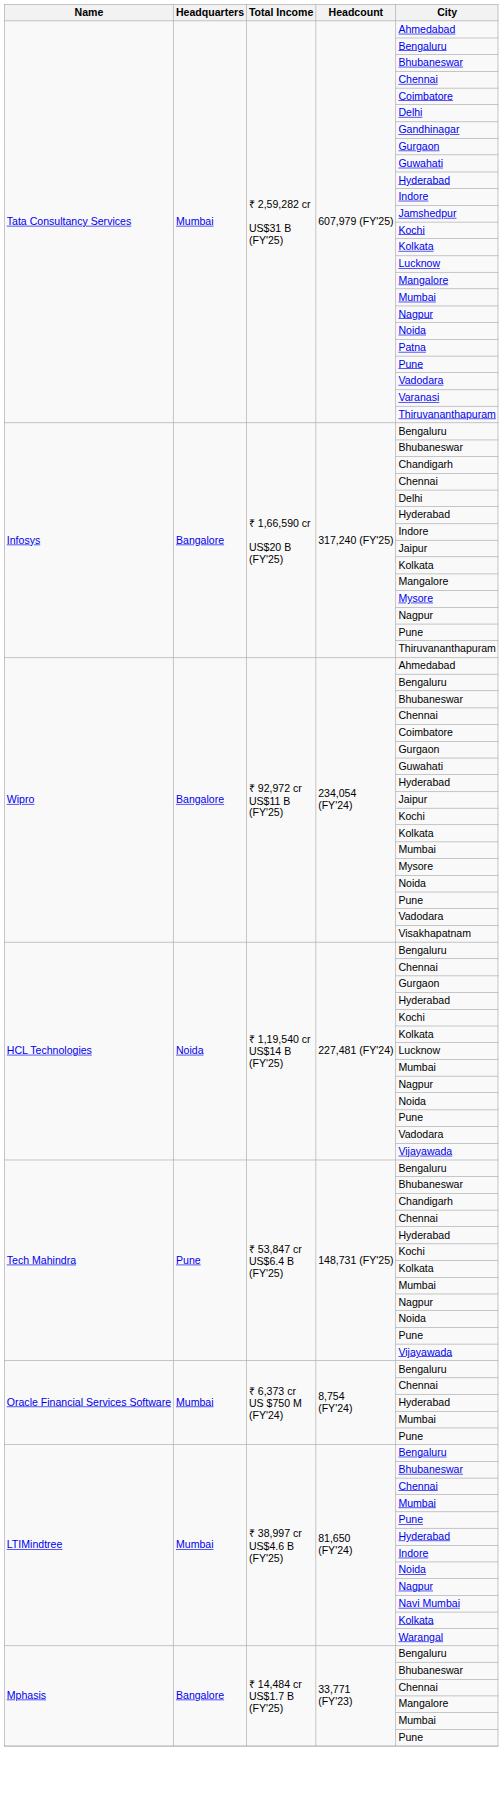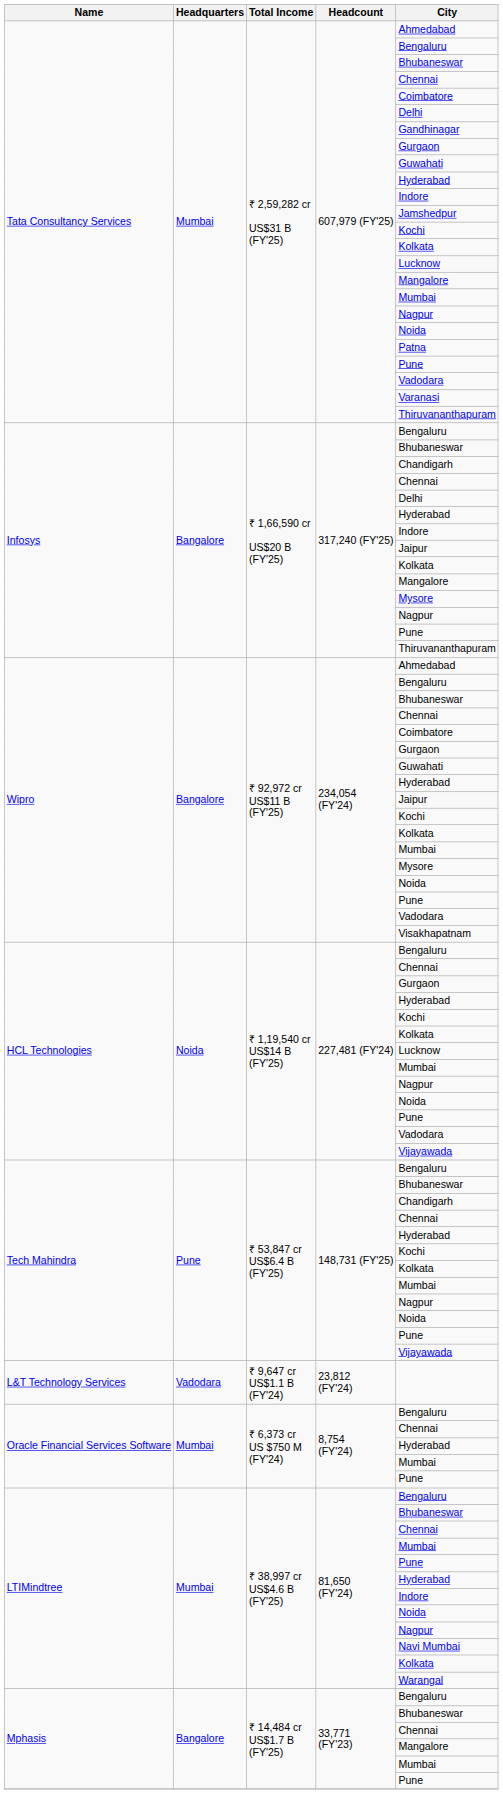 <table class="wikitable sortable">
 <tr>
 <th>Name</th>
 <th>Headquarters</th>
 <th>Total Income</th>
 <th>Headcount</th>
 <th>City</th>
 </tr>
 <tr>
 <td rowspan="24"><a href='#'>Tata Consultancy Services</a></td>
 <td rowspan="24"><a href='#'>Mumbai</a></td>
 <td rowspan="24">₹ 2,59,282 cr<br><br> US$31 B<br> (FY'25)</td>
 <td rowspan="24">607,979 (FY'25)</td>
 <td><a href='#'>Ahmedabad</a></td>
 </tr>
 <tr>
 <td><a href='#'>Bengaluru</a></td>
 </tr>
 <tr>
 <td><a href='#'>Bhubaneswar</a></td>
 </tr>
 <tr>
 <td><a href='#'>Chennai</a></td>
 </tr>
 <tr>
 <td><a href='#'>Coimbatore</a></td>
 </tr>
 <tr>
 <td><a href='#'>Delhi</a></td>
 </tr>
 <tr>
 <td><a href='#'>Gandhinagar</a></td>
 </tr>
 <tr>
 <td><a href='#'>Gurgaon</a></td>
 </tr>
 <tr>
 <td><a href='#'>Guwahati</a></td>
 </tr>
 <tr>
 <td><a href='#'>Hyderabad</a></td>
 </tr>
 <tr>
 <td><a href='#'>Indore</a></td>
 </tr>
 <tr>
 <td><a href='#'>Jamshedpur</a></td>
 </tr>
 <tr>
 <td><a href='#'>Kochi</a></td>
 </tr>
 <tr>
 <td><a href='#'>Kolkata</a></td>
 </tr>
 <tr>
 <td><a href='#'>Lucknow</a></td>
 </tr>
 <tr>
 <td><a href='#'>Mangalore</a></td>
 </tr>
 <tr>
 <td><a href='#'>Mumbai</a></td>
 </tr>
 <tr>
 <td><a href='#'>Nagpur</a></td>
 </tr>
 <tr>
 <td><a href='#'>Noida</a></td>
 </tr>
 <tr>
 <td><a href='#'>Patna</a></td>
 </tr>
 <tr>
 <td><a href='#'>Pune</a></td>
 </tr>
 <tr>
 <td><a href='#'>Vadodara</a></td>
 </tr>
 <tr>
 <td><a href='#'>Varanasi</a></td>
 </tr>
 <tr>
 <td><a href='#'>Thiruvananthapuram</a></td>
 </tr>
 <tr>
 <td rowspan="14"><a href='#'>Infosys</a></td>
 <td rowspan="14"><a href='#'>Bangalore</a></td>
 <td rowspan="14">₹ 1,66,590 cr<br><br> US$20 B <br> (FY'25)</td>
 <td rowspan="14">317,240 (FY'25)</td>
 <td>Bengaluru</td>
 </tr>
 <tr>
 <td>Bhubaneswar</td>
 </tr>
 <tr>
 <td>Chandigarh</td>
 </tr>
 <tr>
 <td>Chennai</td>
 </tr>
 <tr>
 <td>Delhi</td>
 </tr>
 <tr>
 <td>Hyderabad</td>
 </tr>
 <tr>
 <td>Indore</td>
 </tr>
 <tr>
 <td>Jaipur</td>
 </tr>
 <tr>
 <td>Kolkata</td>
 </tr>
 <tr>
 <td>Mangalore</td>
 </tr>
 <tr>
 <td><a href='#'>Mysore</a></td>
 </tr>
 <tr>
 <td>Nagpur</td>
 </tr>
 <tr>
 <td>Pune</td>
 </tr>
 <tr>
 <td>Thiruvananthapuram</td>
 </tr>
 <tr>
 <td rowspan="17"><a href='#'>Wipro</a></td>
 <td rowspan="17"><a href='#'>Bangalore</a></td>
 <td rowspan="17">₹ 92,972 cr<br> US$11 B <br> (FY'25)</td>
 <td rowspan="17">234,054<br>(FY'24)</td>
 <td>Ahmedabad</td>
 </tr>
 <tr>
 <td>Bengaluru</td>
 </tr>
 <tr>
 <td>Bhubaneswar</td>
 </tr>
 <tr>
 <td>Chennai</td>
 </tr>
 <tr>
 <td>Coimbatore</td>
 </tr>
 <tr>
 <td>Gurgaon</td>
 </tr>
 <tr>
 <td>Guwahati</td>
 </tr>
 <tr>
 <td>Hyderabad</td>
 </tr>
 <tr>
 <td>Jaipur</td>
 </tr>
 <tr>
 <td>Kochi</td>
 </tr>
 <tr>
 <td>Kolkata</td>
 </tr>
 <tr>
 <td>Mumbai</td>
 </tr>
 <tr>
 <td>Mysore</td>
 </tr>
 <tr>
 <td>Noida</td>
 </tr>
 <tr>
 <td>Pune</td>
 </tr>
 <tr>
 <td>Vadodara</td>
 </tr>
 <tr>
 <td>Visakhapatnam</td>
 </tr>
 <tr>
 <td rowspan="13"><a href='#'>HCL Technologies</a></td>
 <td rowspan="13"><a href='#'>Noida</a></td>
 <td rowspan="13">₹ 1,19,540 cr<br> US$14 B <br> (FY'25)</td>
 <td rowspan="13">227,481 (FY'24)</td>
 <td>Bengaluru</td>
 </tr>
 <tr>
 <td>Chennai</td>
 </tr>
 <tr>
 <td>Gurgaon</td>
 </tr>
 <tr>
 <td>Hyderabad</td>
 </tr>
 <tr>
 <td>Kochi</td>
 </tr>
 <tr>
 <td>Kolkata</td>
 </tr>
 <tr>
 <td>Lucknow</td>
 </tr>
 <tr>
 <td>Mumbai</td>
 </tr>
 <tr>
 <td>Nagpur</td>
 </tr>
 <tr>
 <td>Noida</td>
 </tr>
 <tr>
 <td>Pune</td>
 </tr>
 <tr>
 <td>Vadodara</td>
 </tr>
 <tr>
 <td><a href='#'>Vijayawada</a></td>
 </tr>
 <tr>
 <td rowspan="12"><a href='#'>Tech Mahindra</a></td>
 <td rowspan="12"><a href='#'>Pune</a></td>
 <td rowspan="12">₹ 53,847 cr <br> US$6.4 B <br> (FY'25)</td>
 <td rowspan="12">148,731 (FY'25)</td>
 <td>Bengaluru</td>
 </tr>
 <tr>
 <td>Bhubaneswar</td>
 </tr>
 <tr>
 <td>Chandigarh</td>
 </tr>
 <tr>
 <td>Chennai</td>
 </tr>
 <tr>
 <td>Hyderabad</td>
 </tr>
 <tr>
 <td>Kochi</td>
 </tr>
 <tr>
 <td>Kolkata</td>
 </tr>
 <tr>
 <td>Mumbai</td>
 </tr>
 <tr>
 <td>Nagpur</td>
 </tr>
 <tr>
 <td>Noida</td>
 </tr>
 <tr>
 <td>Pune</td>
 </tr>
 <tr>
 <td><a href='#'>Vijayawada</a></td>
 </tr>
 <tr>
+<td><a href='#'>L&T Technology Services</a></td>
+<td><a href='#'>Vadodara</a></td>
+<td>₹ 9,647 cr <br> US$1.1 B <br> (FY'24)</td>
+<td>23,812<br>(FY'24)</td>
+<td></td>
+</tr>
+<tr>
 <td rowspan="5"><a href='#'>Oracle Financial Services Software</a></td>
 <td rowspan="5"><a href='#'>Mumbai</a></td>
 <td rowspan="5">₹ 6,373 cr <br> US $750 M <br> (FY'24)</td>
 <td rowspan="5">8,754<br>(FY'24)</td>
 <td>Bengaluru</td>
 </tr>
 <tr>
 <td>Chennai</td>
 </tr>
 <tr>
 <td>Hyderabad</td>
 </tr>
 <tr>
 <td>Mumbai</td>
 </tr>
 <tr>
 <td>Pune</td>
 </tr>
 <tr>
 <td rowspan="12"><a href='#'>LTIMindtree</a></td>
 <td rowspan="12"><a href='#'>Mumbai</a></td>
 <td rowspan="12">₹ 38,997 cr <br> US$4.6 B<br> (FY'25)</td>
 <td rowspan="12">81,650<br>(FY'24)</td>
 <td><a href='#'>Bengaluru</a></td>
 </tr>
 <tr>
 <td><a href='#'>Bhubaneswar</a></td>
 </tr>
 <tr>
 <td><a href='#'>Chennai</a></td>
 </tr>
 <tr>
 <td><a href='#'>Mumbai</a></td>
 </tr>
 <tr>
 <td><a href='#'>Pune</a></td>
 </tr>
 <tr>
 <td><a href='#'>Hyderabad</a></td>
 </tr>
 <tr>
 <td><a href='#'>Indore</a></td>
 </tr>
 <tr>
 <td><a href='#'>Noida</a></td>
 </tr>
 <tr>
 <td><a href='#'>Nagpur</a></td>
 </tr>
 <tr>
 <td><a href='#'>Navi Mumbai</a></td>
 </tr>
 <tr>
 <td><a href='#'>Kolkata</a></td>
 </tr>
 <tr>
 <td><a href='#'>Warangal</a></td>
 </tr>
 <tr>
 <td rowspan="6"><a href='#'>Mphasis</a></td>
 <td rowspan="6"><a href='#'>Bangalore</a></td>
 <td rowspan="6">₹ 14,484 cr <br> US$1.7 B<br> (FY'25)</td>
 <td rowspan="6">33,771<br>(FY'23)</td>
 <td>Bengaluru</td>
 </tr>
 <tr>
 <td>Bhubaneswar</td>
 </tr>
 <tr>
 <td>Chennai</td>
 </tr>
 <tr>
 <td>Mangalore</td>
 </tr>
 <tr>
 <td>Mumbai</td>
 </tr>
 <tr>
 <td>Pune</td>
 </tr>
 <tr>
 </tr>
 </table>
